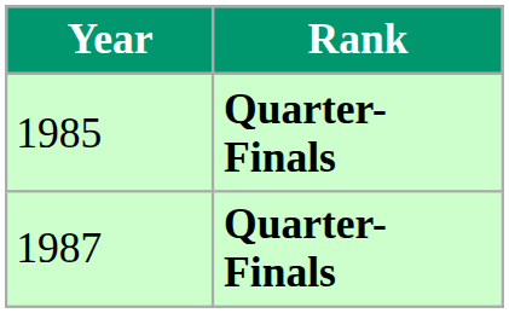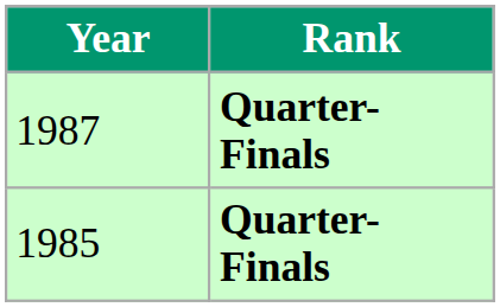 <table class="wikitable">
 <tr>
 </tr>
 <tr style="color:white;">
 <th style="width:70px; background:#00966E;">Year</th>
 <th style="width:100px; background:#00966E;">Rank</th>
 </tr>
 <tr bgcolor="#CCFFCC">
+<td> 1987</td>
+<td><strong>Quarter-Finals</strong></td>
+</tr>
+<tr bgcolor="#CCFFCC">
 <td> 1985</td>
 <td><strong>Quarter-Finals</strong></td>
 </tr>
-<tr bgcolor="#CCFFCC">
-<td> 1987</td>
-<td><strong>Quarter-Finals</strong></td>
-</tr>
 </table>
